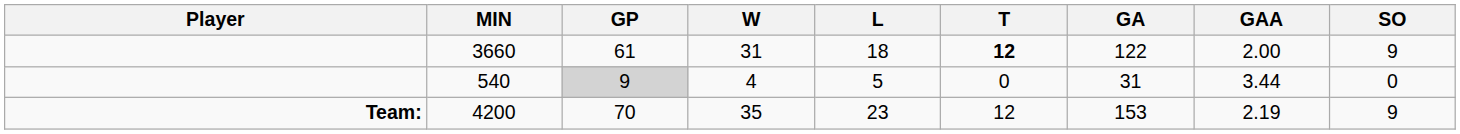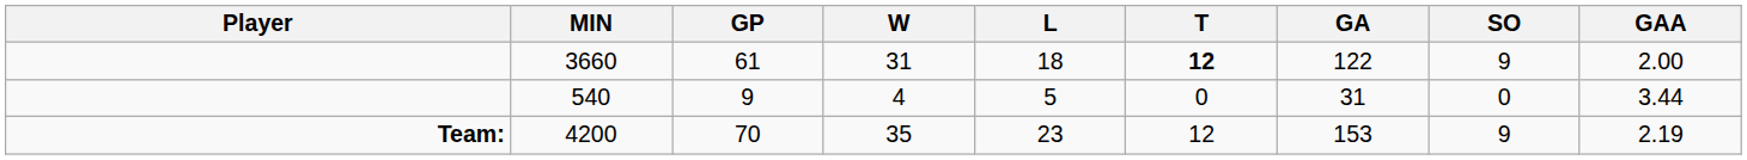 <table class="wikitable sortable" width="60%">
 <tr>
 <th bgcolor="#DDDDFF" width="10%">Player</th>
 <th width="3%" bgcolor="#DDDDFF" title="Minutes played">MIN</th>
 <th width="3%" bgcolor="#DDDDFF" title="Games played in">GP</th>
 <th width="3%" bgcolor="#DDDDFF" title="Games played in">W</th>
 <th width="3%" bgcolor="#DDDDFF"title="Games played in">L</th>
 <th width="3%" bgcolor="#DDDDFF" title="Ties">T</th>
 <th width="3%" bgcolor="#DDDDFF" title="Goals against">GA</th>
+<th width="3%" bgcolor="#DDDDFF"title="Shut-outs">SO</th>
 <th width="3%" bgcolor="#DDDDFF" title="Goals against average">GAA</th>
-<th width="3%" bgcolor="#DDDDFF"title="Shut-outs">SO</th>
 </tr>
 <tr align="center">
 <td align="right"></td>
 <td>3660</td>
 <td>61</td>
 <td>31</td>
 <td>18</td>
 <td><strong>12</strong></td>
 <td>122</td>
+<td>9</td>
 <td>2.00</td>
-<td>9</td>
 </tr>
 <tr align="center">
 <td align="right"></td>
 <td>540</td>
-<td style="background: lightgrey;">9</td>
+<td>9</td>
 <td>4</td>
 <td>5</td>
 <td>0</td>
 <td>31</td>
+<td>0</td>
 <td>3.44</td>
-<td>0</td>
 </tr>
 <tr align="center">
 <td align="right"><strong>Team:</strong></td>
 <td>4200</td>
 <td>70</td>
 <td>35</td>
 <td>23</td>
 <td>12</td>
 <td>153</td>
+<td>9</td>
 <td>2.19</td>
-<td>9</td>
 </tr>
 </table>
